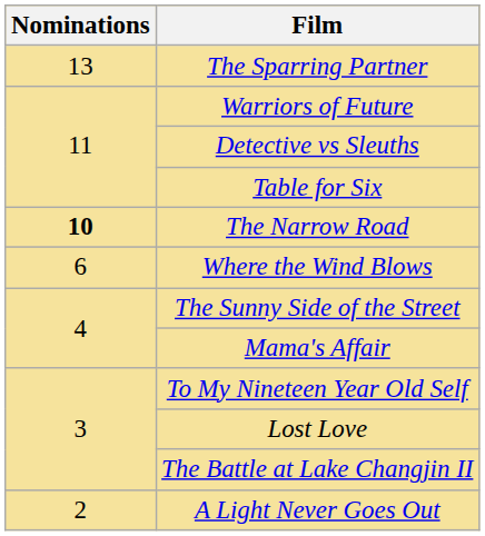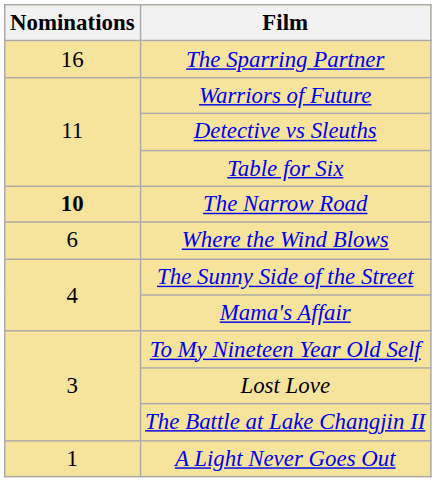 <table class="wikitable plainrowheaders" rowspan=2 style="text-align: center; background: #f6e39c">
 <tr>
 <th scope="col" style="width:55px;">Nominations</th>
 <th scope="col" style="text-align:center;">Film</th>
 </tr>
 <tr>
-<td scope=row style="text-align:center">13</td>
+<td scope=row style="text-align:center">16</td>
 <td><em><a href='#'>The Sparring Partner</a></em></td>
 </tr>
 <tr>
 <td scope=row style="text-align:center" rowspan=3>11</td>
 <td><em><a href='#'>Warriors of Future</a></em></td>
 </tr>
 <tr>
 <td><em><a href='#'>Detective vs Sleuths</a></em></td>
 </tr>
 <tr>
 <td><em><a href='#'>Table for Six</a></em></td>
 </tr>
 <tr>
 <td scope=row style="text-align:center"><strong>10</strong></td>
 <td><em><a href='#'>The Narrow Road</a></em></td>
 </tr>
 <tr>
 <td scope=row style="text-align:center">6</td>
 <td><em><a href='#'>Where the Wind Blows</a></em></td>
 </tr>
 <tr>
 <td scope=row style="text-align:center" rowspan=2>4</td>
 <td><em><a href='#'>The Sunny Side of the Street</a></em></td>
 </tr>
 <tr>
 <td><em><a href='#'>Mama's Affair</a></em></td>
 </tr>
 <tr>
 <td scope=row style="text-align:center" rowspan=3>3</td>
 <td><em><a href='#'>To My Nineteen Year Old Self</a></em></td>
 </tr>
 <tr>
 <td><em>Lost Love</em></td>
 </tr>
 <tr>
 <td><em><a href='#'>The Battle at Lake Changjin II</a></em></td>
 </tr>
 <tr>
-<td scope=row style="text-align:center">2</td>
+<td scope=row style="text-align:center">1</td>
 <td><em><a href='#'>A Light Never Goes Out</a></em></td>
 </tr>
 </table>
